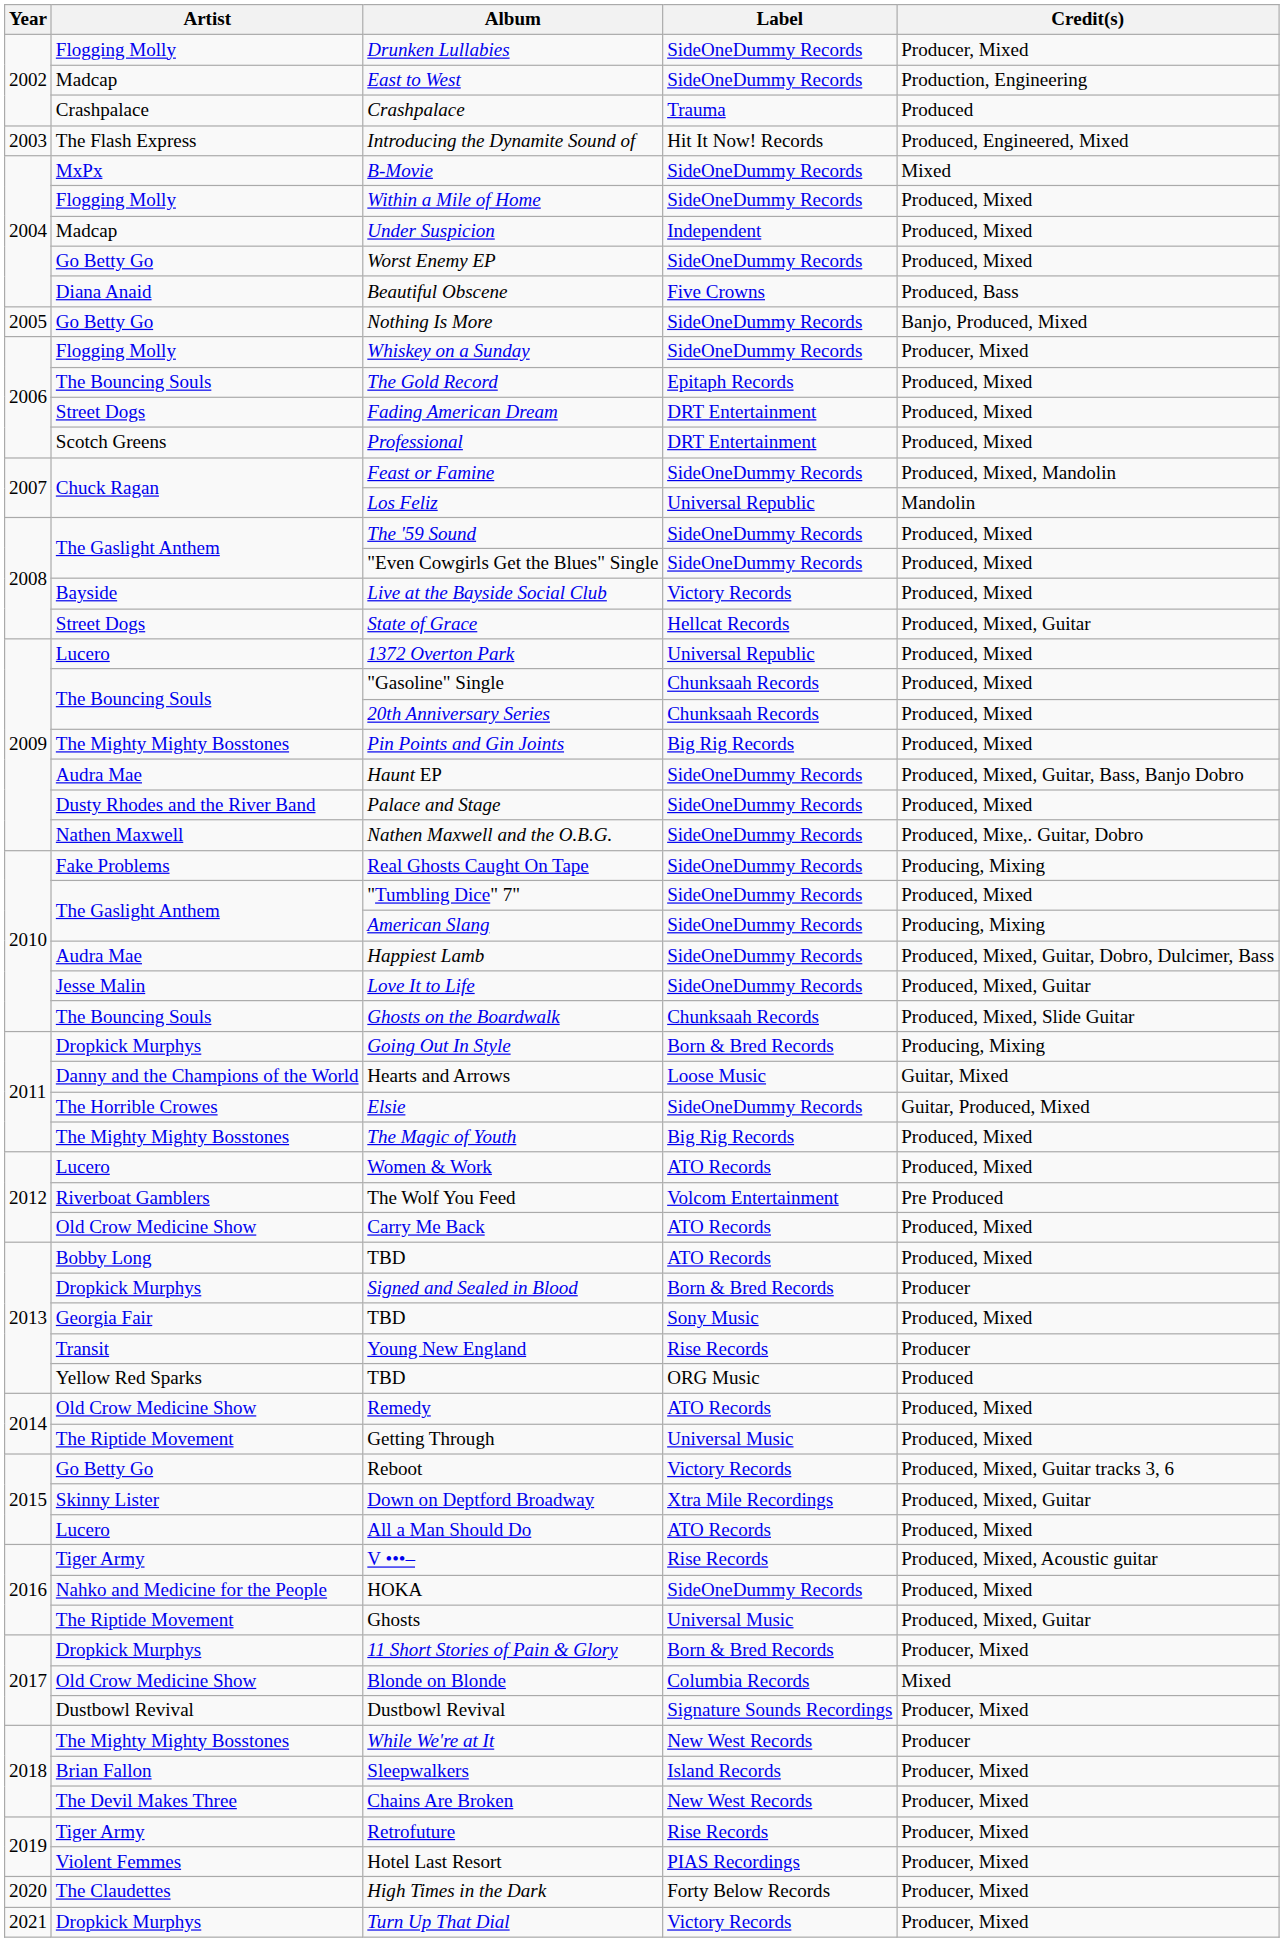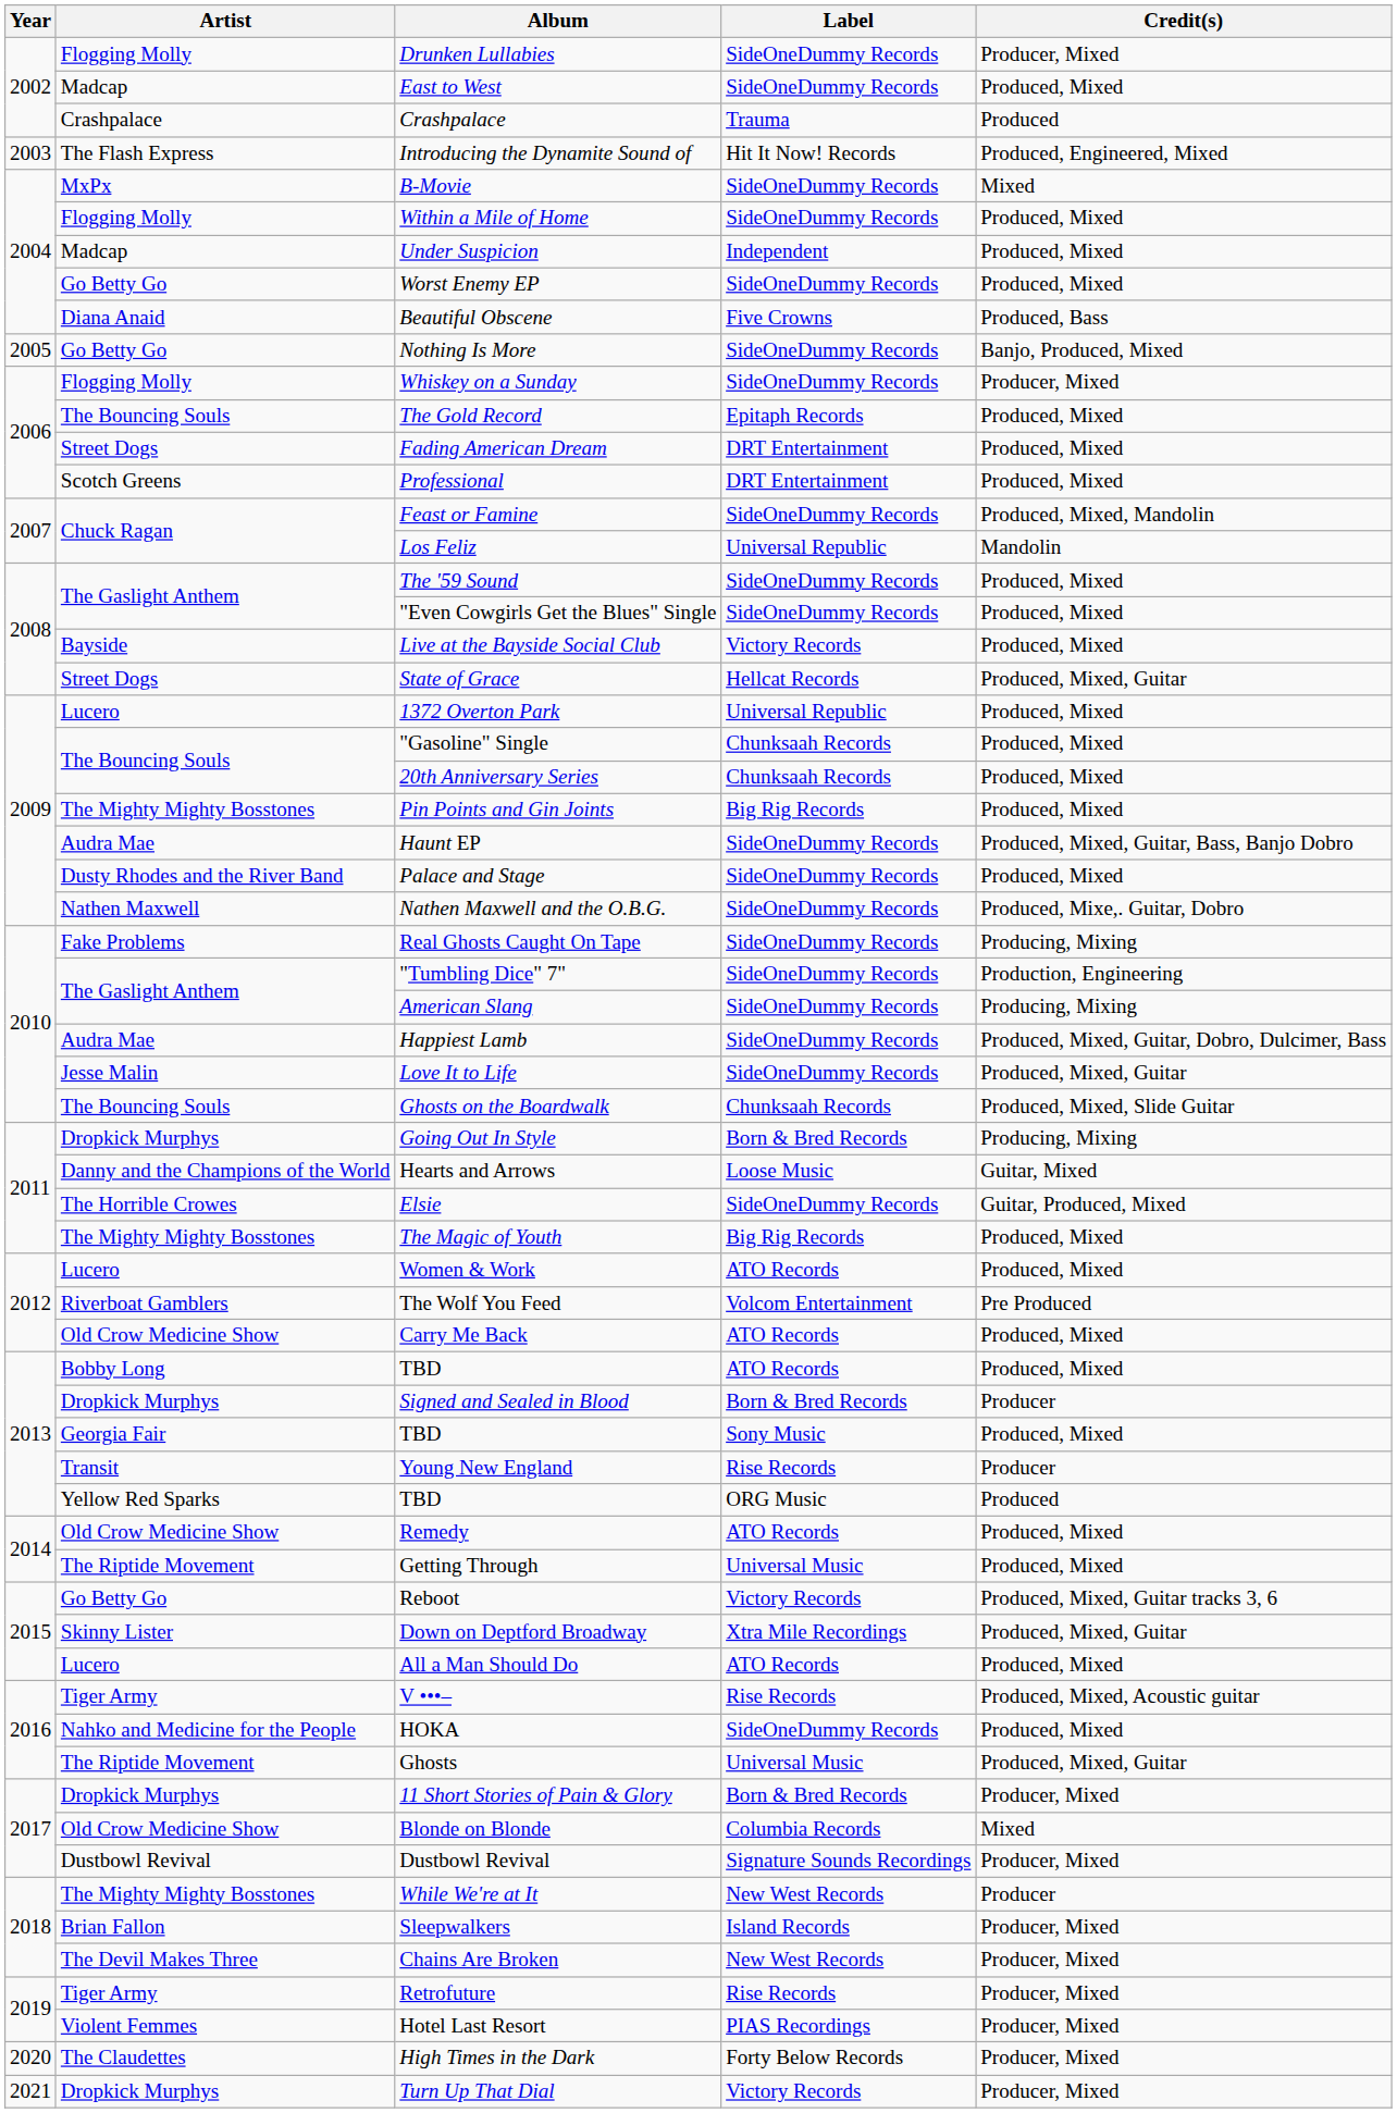 <table class="wikitable">
 <tr>
 <th>Year</th>
 <th>Artist</th>
 <th>Album</th>
 <th>Label</th>
 <th>Credit(s)</th>
 </tr>
 <tr>
 <td rowspan="3">2002</td>
 <td><a href='#'>Flogging Molly</a></td>
 <td><em><a href='#'>Drunken Lullabies</a></em></td>
 <td><a href='#'>SideOneDummy Records</a></td>
 <td>Producer, Mixed</td>
 </tr>
 <tr>
 <td Madcap (band)>Madcap</td>
 <td><em><a href='#'>East to West</a></em></td>
 <td><a href='#'>SideOneDummy Records</a></td>
-<td>Production, Engineering</td>
+<td>Produced, Mixed</td>
 </tr>
 <tr>
 <td>Crashpalace</td>
 <td><em>Crashpalace</em></td>
 <td><a href='#'>Trauma</a></td>
 <td>Produced</td>
 </tr>
 <tr>
 <td>2003</td>
 <td>The Flash Express</td>
 <td><em>Introducing the Dynamite Sound of</em></td>
 <td>Hit It Now! Records</td>
 <td>Produced, Engineered, Mixed</td>
 </tr>
 <tr>
 <td rowspan="5">2004</td>
 <td><a href='#'>MxPx</a></td>
 <td><em><a href='#'>B-Movie</a></em></td>
 <td><a href='#'>SideOneDummy Records</a></td>
 <td>Mixed</td>
 </tr>
 <tr>
 <td><a href='#'>Flogging Molly</a></td>
 <td><em><a href='#'>Within a Mile of Home</a></em></td>
 <td><a href='#'>SideOneDummy Records</a></td>
 <td>Produced, Mixed</td>
 </tr>
 <tr>
 <td Madcap (band)>Madcap</td>
 <td><em><a href='#'>Under Suspicion</a></em></td>
 <td><a href='#'>Independent</a></td>
 <td>Produced, Mixed</td>
 </tr>
 <tr>
 <td><a href='#'>Go Betty Go</a></td>
 <td><em>Worst Enemy EP</em></td>
 <td><a href='#'>SideOneDummy Records</a></td>
 <td>Produced, Mixed</td>
 </tr>
 <tr>
 <td><a href='#'>Diana Anaid</a></td>
 <td><em>Beautiful Obscene</em></td>
 <td><a href='#'>Five Crowns</a></td>
 <td>Produced, Bass</td>
 </tr>
 <tr>
 <td>2005</td>
 <td><a href='#'>Go Betty Go</a></td>
 <td><em>Nothing Is More</em></td>
 <td><a href='#'>SideOneDummy Records</a></td>
 <td>Banjo, Produced, Mixed</td>
 </tr>
 <tr>
 <td rowspan="4">2006</td>
 <td><a href='#'>Flogging Molly</a></td>
 <td><em><a href='#'>Whiskey on a Sunday</a></em></td>
 <td><a href='#'>SideOneDummy Records</a></td>
 <td>Producer, Mixed</td>
 </tr>
 <tr>
 <td><a href='#'>The Bouncing Souls</a></td>
 <td><em><a href='#'>The Gold Record</a></em></td>
 <td><a href='#'>Epitaph Records</a></td>
 <td>Produced, Mixed</td>
 </tr>
 <tr>
 <td><a href='#'>Street Dogs</a></td>
 <td><em><a href='#'>Fading American Dream</a></em></td>
 <td><a href='#'>DRT Entertainment</a></td>
 <td>Produced, Mixed</td>
 </tr>
 <tr>
 <td>Scotch Greens</td>
 <td><em><a href='#'>Professional</a></em></td>
 <td><a href='#'>DRT Entertainment</a></td>
 <td>Produced, Mixed</td>
 </tr>
 <tr>
 <td rowspan="2">2007</td>
 <td rowspan="2"><a href='#'>Chuck Ragan</a></td>
 <td><em><a href='#'>Feast or Famine</a></em></td>
 <td><a href='#'>SideOneDummy Records</a></td>
 <td>Produced, Mixed, Mandolin</td>
 </tr>
 <tr>
 <td><em><a href='#'>Los Feliz</a></em></td>
 <td><a href='#'>Universal Republic</a></td>
 <td>Mandolin</td>
 </tr>
 <tr>
 <td rowspan="4">2008</td>
 <td rowspan=2><a href='#'>The Gaslight Anthem</a></td>
 <td><em><a href='#'>The '59 Sound</a></em></td>
 <td><a href='#'>SideOneDummy Records</a></td>
 <td>Produced, Mixed</td>
 </tr>
 <tr>
 <td>"Even Cowgirls Get the Blues" Single</td>
 <td><a href='#'>SideOneDummy Records</a></td>
 <td>Produced, Mixed</td>
 </tr>
 <tr>
 <td><a href='#'>Bayside</a></td>
 <td><em><a href='#'>Live at the Bayside Social Club</a></em></td>
 <td><a href='#'>Victory Records</a></td>
 <td>Produced, Mixed</td>
 </tr>
 <tr>
 <td><a href='#'>Street Dogs</a></td>
 <td><em><a href='#'>State of Grace</a></em></td>
 <td><a href='#'>Hellcat Records</a></td>
 <td>Produced, Mixed, Guitar</td>
 </tr>
 <tr>
 <td rowspan="7">2009</td>
 <td><a href='#'>Lucero</a></td>
 <td><em><a href='#'>1372 Overton Park</a></em></td>
 <td><a href='#'>Universal Republic</a></td>
 <td>Produced, Mixed</td>
 </tr>
 <tr>
 <td rowspan="2"><a href='#'>The Bouncing Souls</a></td>
 <td>"Gasoline" Single</td>
 <td><a href='#'>Chunksaah Records</a></td>
 <td>Produced, Mixed</td>
 </tr>
 <tr>
 <td><em><a href='#'>20th Anniversary Series</a></em></td>
 <td><a href='#'>Chunksaah Records</a></td>
 <td>Produced, Mixed</td>
 </tr>
 <tr>
 <td><a href='#'>The Mighty Mighty Bosstones</a></td>
 <td><em><a href='#'>Pin Points and Gin Joints</a></em></td>
 <td><a href='#'>Big Rig Records</a></td>
 <td>Produced, Mixed</td>
 </tr>
 <tr>
 <td><a href='#'>Audra Mae</a></td>
 <td><em>Haunt</em> EP</td>
 <td><a href='#'>SideOneDummy Records</a></td>
 <td>Produced, Mixed, Guitar, Bass, Banjo Dobro</td>
 </tr>
 <tr>
 <td><a href='#'>Dusty Rhodes and the River Band</a></td>
 <td><em>Palace and Stage</em></td>
 <td><a href='#'>SideOneDummy Records</a></td>
 <td>Produced, Mixed</td>
 </tr>
 <tr>
 <td><a href='#'>Nathen Maxwell</a></td>
 <td><em>Nathen Maxwell and the O.B.G.</em></td>
 <td><a href='#'>SideOneDummy Records</a></td>
 <td>Produced, Mixe,. Guitar, Dobro</td>
 </tr>
 <tr>
 <td rowspan="6">2010</td>
 <td><a href='#'>Fake Problems</a></td>
 <td><a href='#'>Real Ghosts Caught On Tape</a></td>
 <td><a href='#'>SideOneDummy Records</a></td>
 <td>Producing, Mixing</td>
 </tr>
 <tr>
 <td rowspan="2"><a href='#'>The Gaslight Anthem</a></td>
 <td>"<a href='#'>Tumbling Dice</a>" 7"</td>
 <td><a href='#'>SideOneDummy Records</a></td>
-<td>Produced, Mixed</td>
+<td>Production, Engineering</td>
 </tr>
 <tr>
 <td><em><a href='#'>American Slang</a></em></td>
 <td><a href='#'>SideOneDummy Records</a></td>
 <td>Producing, Mixing</td>
 </tr>
 <tr>
 <td><a href='#'>Audra Mae</a></td>
 <td><em>Happiest Lamb</em></td>
 <td><a href='#'>SideOneDummy Records</a></td>
 <td>Produced, Mixed, Guitar, Dobro, Dulcimer, Bass</td>
 </tr>
 <tr>
 <td><a href='#'>Jesse Malin</a></td>
 <td><em><a href='#'>Love It to Life</a></em></td>
 <td><a href='#'>SideOneDummy Records</a></td>
 <td>Produced, Mixed, Guitar</td>
 </tr>
 <tr>
 <td><a href='#'>The Bouncing Souls</a></td>
 <td><em><a href='#'>Ghosts on the Boardwalk</a></em></td>
 <td><a href='#'>Chunksaah Records</a></td>
 <td>Produced, Mixed, Slide Guitar</td>
 </tr>
 <tr>
 <td rowspan="4">2011</td>
 <td><a href='#'>Dropkick Murphys</a></td>
 <td><em><a href='#'>Going Out In Style</a></em></td>
 <td><a href='#'>Born & Bred Records</a></td>
 <td>Producing, Mixing</td>
 </tr>
 <tr>
 <td><a href='#'>Danny and the Champions of the World</a></td>
 <td>Hearts and Arrows</td>
 <td><a href='#'>Loose Music</a></td>
 <td>Guitar, Mixed</td>
 </tr>
 <tr>
 <td><a href='#'>The Horrible Crowes</a></td>
 <td><em><a href='#'>Elsie</a></em></td>
 <td><a href='#'>SideOneDummy Records</a></td>
 <td>Guitar, Produced, Mixed</td>
 </tr>
 <tr>
 <td><a href='#'>The Mighty Mighty Bosstones</a></td>
 <td><em><a href='#'>The Magic of Youth</a></em></td>
 <td><a href='#'>Big Rig Records</a></td>
 <td>Produced, Mixed</td>
 </tr>
 <tr>
 <td rowspan="3">2012</td>
 <td><a href='#'>Lucero</a></td>
 <td><a href='#'>Women & Work</a></td>
 <td><a href='#'>ATO Records</a></td>
 <td>Produced, Mixed</td>
 </tr>
 <tr>
 <td><a href='#'>Riverboat Gamblers</a></td>
 <td>The Wolf You Feed</td>
 <td><a href='#'>Volcom Entertainment</a></td>
 <td>Pre Produced</td>
 </tr>
 <tr>
 <td><a href='#'>Old Crow Medicine Show</a></td>
 <td><a href='#'>Carry Me Back</a></td>
 <td><a href='#'>ATO Records</a></td>
 <td>Produced, Mixed</td>
 </tr>
 <tr>
 <td rowspan="5">2013</td>
 <td><a href='#'>Bobby Long</a></td>
 <td>TBD</td>
 <td><a href='#'>ATO Records</a></td>
 <td>Produced, Mixed</td>
 </tr>
 <tr>
 <td><a href='#'>Dropkick Murphys</a></td>
 <td><em><a href='#'>Signed and Sealed in Blood</a></em></td>
 <td><a href='#'>Born & Bred Records</a></td>
 <td>Producer</td>
 </tr>
 <tr>
 <td><a href='#'>Georgia Fair</a></td>
 <td>TBD</td>
 <td><a href='#'>Sony Music</a></td>
 <td>Produced, Mixed</td>
 </tr>
 <tr>
 <td><a href='#'>Transit</a></td>
 <td><a href='#'>Young New England</a></td>
 <td><a href='#'>Rise Records</a></td>
 <td>Producer</td>
 </tr>
 <tr>
 <td>Yellow Red Sparks</td>
 <td>TBD</td>
 <td>ORG Music</td>
 <td>Produced</td>
 </tr>
 <tr>
 <td rowspan="2">2014</td>
 <td><a href='#'>Old Crow Medicine Show</a></td>
 <td><a href='#'>Remedy</a></td>
 <td><a href='#'>ATO Records</a></td>
 <td>Produced, Mixed</td>
 </tr>
 <tr>
 <td><a href='#'>The Riptide Movement</a></td>
 <td>Getting Through</td>
 <td><a href='#'>Universal Music</a></td>
 <td>Produced, Mixed</td>
 </tr>
 <tr>
 <td rowspan="3">2015</td>
 <td><a href='#'>Go Betty Go</a></td>
 <td>Reboot</td>
 <td><a href='#'>Victory Records</a></td>
 <td>Produced, Mixed, Guitar tracks 3, 6</td>
 </tr>
 <tr>
 <td><a href='#'>Skinny Lister</a></td>
 <td><a href='#'>Down on Deptford Broadway</a></td>
 <td><a href='#'>Xtra Mile Recordings</a></td>
 <td>Produced, Mixed, Guitar</td>
 </tr>
 <tr>
 <td><a href='#'>Lucero</a></td>
 <td><a href='#'>All a Man Should Do</a></td>
 <td><a href='#'>ATO Records</a></td>
 <td>Produced, Mixed</td>
 </tr>
 <tr>
 <td rowspan="3">2016</td>
 <td><a href='#'>Tiger Army</a></td>
 <td><a href='#'>V •••–</a></td>
 <td><a href='#'>Rise Records</a></td>
 <td>Produced, Mixed, Acoustic guitar</td>
 </tr>
 <tr>
 <td><a href='#'>Nahko and Medicine for the People</a></td>
 <td>HOKA</td>
 <td><a href='#'>SideOneDummy Records</a></td>
 <td>Produced, Mixed</td>
 </tr>
 <tr>
 <td><a href='#'>The Riptide Movement</a></td>
 <td>Ghosts</td>
 <td><a href='#'>Universal Music</a></td>
 <td>Produced, Mixed, Guitar</td>
 </tr>
 <tr>
 <td rowspan="3">2017</td>
 <td><a href='#'>Dropkick Murphys</a></td>
 <td><em><a href='#'>11 Short Stories of Pain & Glory</a></em></td>
 <td><a href='#'>Born & Bred Records</a></td>
 <td>Producer, Mixed</td>
 </tr>
 <tr>
 <td><a href='#'>Old Crow Medicine Show</a></td>
 <td><a href='#'>Blonde on Blonde</a></td>
 <td><a href='#'>Columbia Records</a></td>
 <td>Mixed</td>
 </tr>
 <tr>
 <td>Dustbowl Revival</td>
 <td>Dustbowl Revival</td>
 <td><a href='#'>Signature Sounds Recordings</a></td>
 <td>Producer, Mixed</td>
 </tr>
 <tr>
 <td rowspan="3">2018</td>
 <td><a href='#'>The Mighty Mighty Bosstones</a></td>
 <td><em><a href='#'>While We're at It</a></em></td>
 <td><a href='#'>New West Records</a></td>
 <td>Producer</td>
 </tr>
 <tr>
 <td><a href='#'>Brian Fallon</a></td>
 <td><a href='#'>Sleepwalkers</a></td>
 <td><a href='#'>Island Records</a></td>
 <td>Producer, Mixed</td>
 </tr>
 <tr>
 <td><a href='#'>The Devil Makes Three</a></td>
 <td><a href='#'>Chains Are Broken</a></td>
 <td><a href='#'>New West Records</a></td>
 <td>Producer, Mixed</td>
 </tr>
 <tr>
 <td rowspan="2">2019</td>
 <td><a href='#'>Tiger Army</a></td>
 <td><a href='#'>Retrofuture</a></td>
 <td><a href='#'>Rise Records</a></td>
 <td>Producer, Mixed</td>
 </tr>
 <tr>
 <td><a href='#'>Violent Femmes</a></td>
 <td>Hotel Last Resort</td>
 <td><a href='#'>PIAS Recordings</a></td>
 <td>Producer, Mixed</td>
 </tr>
 <tr>
 <td>2020</td>
 <td><a href='#'>The Claudettes</a></td>
 <td><em>High Times in the Dark</em></td>
 <td>Forty Below Records</td>
 <td>Producer, Mixed</td>
 </tr>
 <tr>
 <td>2021</td>
 <td><a href='#'>Dropkick Murphys</a></td>
 <td><em><a href='#'>Turn Up That Dial</a></em></td>
 <td><a href='#'>Victory Records</a></td>
 <td>Producer, Mixed</td>
 </tr>
 </table>
